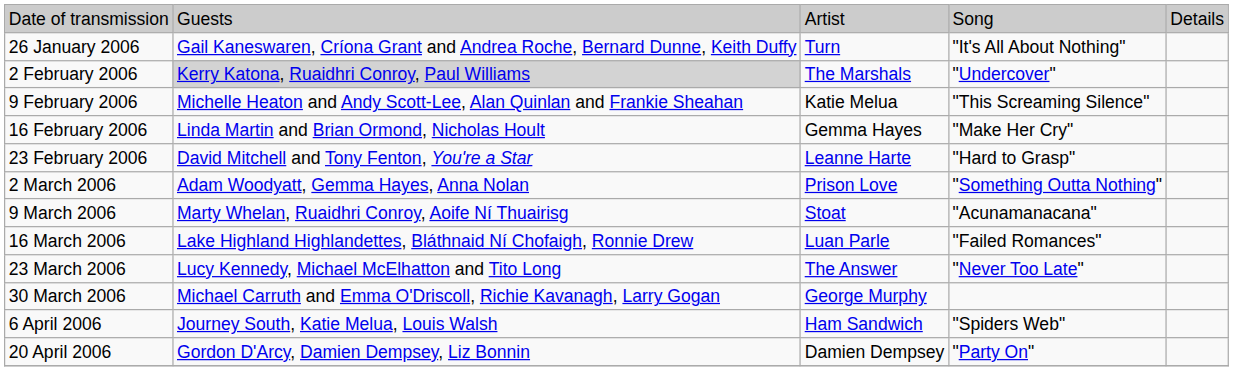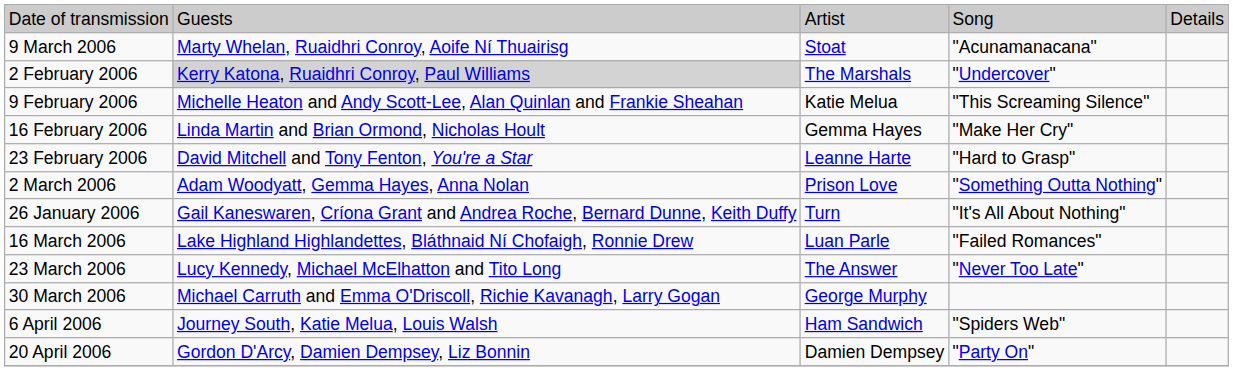 <table class="wikitable" style="font-size:90%">
 <tr bgcolor="#CCCCCC">
 <td>Date of transmission</td>
 <td>Guests</td>
 <td>Artist</td>
 <td>Song</td>
 <td>Details</td>
 </tr>
 <tr>
-<td>26 January 2006</td>
-<td><a href='#'>Gail Kaneswaren</a>, <a href='#'>Críona Grant</a> and <a href='#'>Andrea Roche</a>, <a href='#'>Bernard Dunne</a>, <a href='#'>Keith Duffy</a></td>
-<td><a href='#'>Turn</a></td>
-<td>"It's All About Nothing"</td>
+<td>9 March 2006</td>
+<td><a href='#'>Marty Whelan</a>, <a href='#'>Ruaidhri Conroy</a>, <a href='#'>Aoife Ní Thuairisg</a></td>
+<td><a href='#'>Stoat</a></td>
+<td>"Acunamanacana"</td>
 <td></td>
 </tr>
 <tr>
 <td>2 February 2006</td>
 <td style="background: lightgrey;"><a href='#'>Kerry Katona</a>, <a href='#'>Ruaidhri Conroy</a>, <a href='#'>Paul Williams</a></td>
 <td><a href='#'>The Marshals</a></td>
 <td>"<a href='#'>Undercover</a>"</td>
 <td></td>
 </tr>
 <tr>
 <td>9 February 2006</td>
 <td><a href='#'>Michelle Heaton</a> and <a href='#'>Andy Scott-Lee</a>, <a href='#'>Alan Quinlan</a> and <a href='#'>Frankie Sheahan</a></td>
 <td>Katie Melua</td>
 <td>"This Screaming Silence"</td>
 <td></td>
 </tr>
 <tr>
 <td>16 February 2006</td>
 <td><a href='#'>Linda Martin</a> and <a href='#'>Brian Ormond</a>, <a href='#'>Nicholas Hoult</a></td>
 <td>Gemma Hayes</td>
 <td>"Make Her Cry"</td>
 <td></td>
 </tr>
 <tr>
 <td>23 February 2006</td>
 <td><a href='#'>David Mitchell</a> and <a href='#'>Tony Fenton</a>, <em><a href='#'>You're a Star</a></em></td>
 <td><a href='#'>Leanne Harte</a></td>
 <td>"Hard to Grasp"</td>
 <td></td>
 </tr>
 <tr>
 <td>2 March 2006</td>
 <td><a href='#'>Adam Woodyatt</a>, <a href='#'>Gemma Hayes</a>, <a href='#'>Anna Nolan</a></td>
 <td><a href='#'>Prison Love</a></td>
 <td>"<a href='#'>Something Outta Nothing</a>"</td>
 <td></td>
 </tr>
 <tr>
-<td>9 March 2006</td>
-<td><a href='#'>Marty Whelan</a>, <a href='#'>Ruaidhri Conroy</a>, <a href='#'>Aoife Ní Thuairisg</a></td>
-<td><a href='#'>Stoat</a></td>
-<td>"Acunamanacana"</td>
+<td>26 January 2006</td>
+<td><a href='#'>Gail Kaneswaren</a>, <a href='#'>Críona Grant</a> and <a href='#'>Andrea Roche</a>, <a href='#'>Bernard Dunne</a>, <a href='#'>Keith Duffy</a></td>
+<td><a href='#'>Turn</a></td>
+<td>"It's All About Nothing"</td>
 <td></td>
 </tr>
 <tr>
 <td>16 March 2006</td>
 <td><a href='#'>Lake Highland Highlandettes</a>, <a href='#'>Bláthnaid Ní Chofaigh</a>, <a href='#'>Ronnie Drew</a></td>
 <td><a href='#'>Luan Parle</a></td>
 <td>"Failed Romances"</td>
 <td></td>
 </tr>
 <tr>
 <td>23 March 2006</td>
 <td><a href='#'>Lucy Kennedy</a>, <a href='#'>Michael McElhatton</a> and <a href='#'>Tito Long</a></td>
 <td><a href='#'>The Answer</a></td>
 <td>"<a href='#'>Never Too Late</a>"</td>
 <td></td>
 </tr>
 <tr>
 <td>30 March 2006</td>
 <td><a href='#'>Michael Carruth</a> and <a href='#'>Emma O'Driscoll</a>, <a href='#'>Richie Kavanagh</a>, <a href='#'>Larry Gogan</a></td>
 <td><a href='#'>George Murphy</a></td>
 <td></td>
 <td></td>
 </tr>
 <tr>
 <td>6 April 2006</td>
 <td><a href='#'>Journey South</a>, <a href='#'>Katie Melua</a>, <a href='#'>Louis Walsh</a></td>
 <td><a href='#'>Ham Sandwich</a></td>
 <td>"Spiders Web"</td>
 <td></td>
 </tr>
 <tr>
 <td>20 April 2006</td>
 <td><a href='#'>Gordon D'Arcy</a>, <a href='#'>Damien Dempsey</a>, <a href='#'>Liz Bonnin</a></td>
 <td>Damien Dempsey</td>
 <td>"<a href='#'>Party On</a>"</td>
 <td></td>
 </tr>
 <tr>
 </tr>
 </table>
